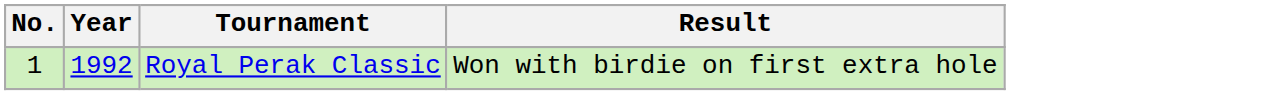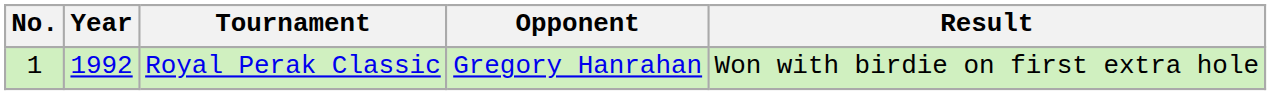 <table class="wikitable" style="font-size:95%;">
 <tr>
 <th>No.</th>
 <th>Year</th>
 <th>Tournament</th>
+<th>Opponent</th>
 <th>Result</th>
 </tr>
 <tr style="background:#D0F0C0;">
 <td align=center>1</td>
 <td><a href='#'>1992</a></td>
 <td><a href='#'>Royal Perak Classic</a></td>
+<td> <a href='#'>Gregory Hanrahan</a></td>
 <td>Won with birdie on first extra hole</td>
 </tr>
 </table>
